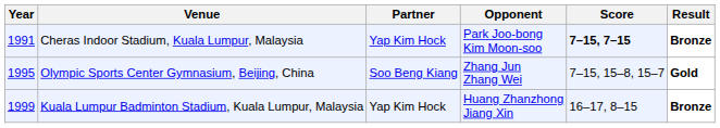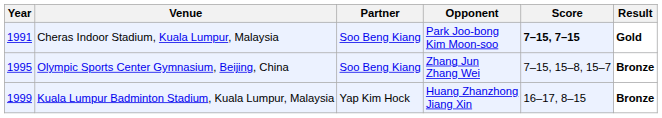 <table class="sortable wikitable" style="font-size: 90%;">
 <tr>
 <th>Year</th>
 <th>Venue</th>
 <th>Partner</th>
 <th>Opponent</th>
 <th>Score</th>
 <th>Result</th>
 </tr>
 <tr style="background:#ECF2FF">
 <td align="center"><a href='#'>1991</a></td>
 <td align="left">Cheras Indoor Stadium, <a href='#'>Kuala Lumpur</a>, Malaysia</td>
-<td align="left"> <a href='#'>Yap Kim Hock</a></td>
+<td align="left"> <a href='#'>Soo Beng Kiang</a></td>
 <td align="left"> <a href='#'>Park Joo-bong</a><br> <a href='#'>Kim Moon-soo</a></td>
 <td align="left"><strong>7–15, 7–15</strong></td>
-<td style="text-align:left; background:white"> <strong>Bronze</strong></td>
+<td style="text-align:left; background:white"> <strong>Gold</strong></td>
 </tr>
 <tr style="background:#ECF2FF">
 <td align="center"><a href='#'>1995</a></td>
 <td align="left"><a href='#'>Olympic Sports Center Gymnasium</a>, <a href='#'>Beijing</a>, China</td>
 <td align="left"> <a href='#'>Soo Beng Kiang</a></td>
 <td align="left"> <a href='#'>Zhang Jun</a><br> <a href='#'>Zhang Wei</a></td>
 <td align="left">7–15, 15–8, 15–7</td>
-<td style="text-align:left; background:white"> <strong>Gold</strong></td>
+<td style="text-align:left; background:white"> <strong>Bronze</strong></td>
 </tr>
 <tr style="background:#ECF2FF">
 <td align="center"><a href='#'>1999</a></td>
 <td align="left"><a href='#'>Kuala Lumpur Badminton Stadium</a>, Kuala Lumpur, Malaysia</td>
 <td align="left"> Yap Kim Hock</td>
 <td align="left"> <a href='#'>Huang Zhanzhong</a><br> <a href='#'>Jiang Xin</a></td>
 <td align="left">16–17, 8–15</td>
 <td style="text-align:left; background:white"> <strong>Bronze</strong></td>
 </tr>
 </table>
